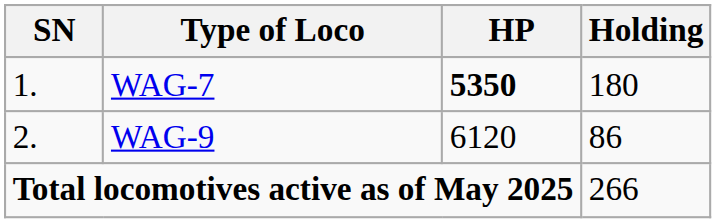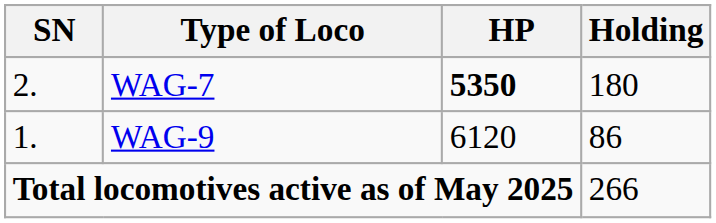 <table class="wikitable">
 <tr>
 <th>SN</th>
 <th>Type of Loco</th>
 <th>HP</th>
 <th>Holding</th>
 </tr>
 <tr>
-<td>1.</td>
+<td>2.</td>
 <td><a href='#'>WAG-7</a></td>
 <td><strong>5350</strong></td>
 <td>180</td>
 </tr>
 <tr>
-<td>2.</td>
+<td>1.</td>
 <td><a href='#'>WAG-9</a></td>
 <td>6120</td>
 <td>86</td>
 </tr>
 <tr>
 <td colspan="3"><strong>Total locomotives active as of May 2025</strong></td>
 <td>266</td>
 </tr>
 </table>
